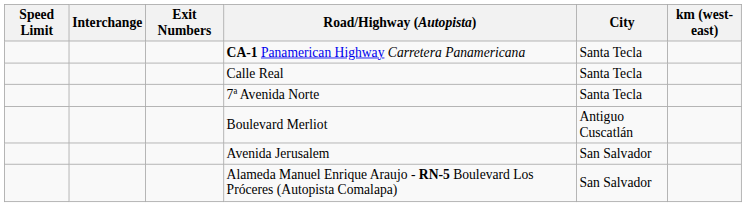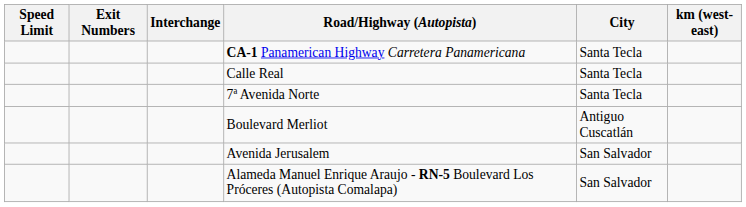 <table class="wikitable">
 <tr>
 <th>Speed Limit</th>
+<th>Exit Numbers</th>
 <th>Interchange</th>
-<th>Exit Numbers</th>
 <th>Road/Highway (<em>Autopista</em>)</th>
 <th>City</th>
 <th>km (west-east)</th>
 </tr>
 <tr>
 <td></td>
 <td></td>
 <td></td>
 <td><strong>CA-1</strong> <a href='#'>Panamerican Highway</a> <em>Carretera Panamericana</em></td>
 <td>Santa Tecla</td>
 <td></td>
 </tr>
 <tr>
 <td></td>
 <td></td>
 <td></td>
 <td>Calle Real</td>
 <td>Santa Tecla</td>
 <td></td>
 </tr>
 <tr>
 <td></td>
 <td></td>
 <td></td>
 <td>7ª Avenida Norte</td>
 <td>Santa Tecla</td>
 <td></td>
 </tr>
 <tr>
 <td></td>
 <td></td>
 <td></td>
 <td>Boulevard Merliot</td>
 <td>Antiguo Cuscatlán</td>
 <td></td>
 </tr>
 <tr>
 <td></td>
 <td></td>
 <td></td>
 <td>Avenida Jerusalem</td>
 <td>San Salvador</td>
 <td></td>
 </tr>
 <tr>
 <td></td>
 <td></td>
 <td></td>
 <td>Alameda Manuel Enrique Araujo - <strong>RN-5</strong> Boulevard Los Próceres (Autopista Comalapa)</td>
 <td>San Salvador</td>
 <td></td>
 </tr>
 </table>
